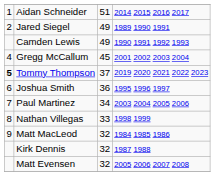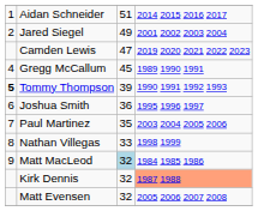 <table class="wikitable">
 <tr>
 </tr>
 <tr>
 <td>1</td>
 <td>Aidan Schneider</td>
 <td>51</td>
 <td style="font-size:80%;"><a href='#'>2014</a> <a href='#'>2015</a> <a href='#'>2016</a> <a href='#'>2017</a></td>
 </tr>
 <tr>
 <td>2</td>
 <td>Jared Siegel</td>
 <td>49</td>
-<td style="font-size:80%;"><a href='#'>1989</a> <a href='#'>1990</a> <a href='#'>1991</a></td>
+<td style="font-size:80%;"><a href='#'>2001</a> <a href='#'>2002</a> <a href='#'>2003</a> <a href='#'>2004</a></td>
 </tr>
 <tr>
 <td></td>
 <td>Camden Lewis</td>
-<td>49</td>
-<td style="font-size:80%;"><a href='#'>1990</a> <a href='#'>1991</a> <a href='#'>1992</a> <a href='#'>1993</a></td>
+<td>47</td>
+<td style="font-size:80%;"><a href='#'>2019</a> <a href='#'>2020</a> <a href='#'>2021</a> <a href='#'>2022</a> <a href='#'>2023</a></td>
 </tr>
 <tr>
 <td>4</td>
 <td>Gregg McCallum</td>
 <td>45</td>
-<td style="font-size:80%;"><a href='#'>2001</a> <a href='#'>2002</a> <a href='#'>2003</a> <a href='#'>2004</a></td>
+<td style="font-size:80%;"><a href='#'>1989</a> <a href='#'>1990</a> <a href='#'>1991</a></td>
 </tr>
 <tr>
 <td><strong>5</strong></td>
 <td><a href='#'>Tommy Thompson</a></td>
-<td>37</td>
-<td style="font-size:80%;"><a href='#'>2019</a> <a href='#'>2020</a> <a href='#'>2021</a> <a href='#'>2022</a> <a href='#'>2023</a></td>
+<td>39</td>
+<td style="font-size:80%;"><a href='#'>1990</a> <a href='#'>1991</a> <a href='#'>1992</a> <a href='#'>1993</a></td>
 </tr>
 <tr>
 <td>6</td>
 <td>Joshua Smith</td>
 <td>36</td>
 <td style="font-size:80%;"><a href='#'>1995</a> <a href='#'>1996</a> <a href='#'>1997</a></td>
 </tr>
 <tr>
 <td>7</td>
 <td>Paul Martinez</td>
-<td>34</td>
+<td>35</td>
 <td style="font-size:80%;"><a href='#'>2003</a> <a href='#'>2004</a> <a href='#'>2005</a> <a href='#'>2006</a></td>
 </tr>
 <tr>
 <td>8</td>
 <td>Nathan Villegas</td>
 <td>33</td>
 <td style="font-size:80%;"><a href='#'>1998</a> <a href='#'>1999</a></td>
 </tr>
 <tr>
 <td>9</td>
 <td>Matt MacLeod</td>
-<td>32</td>
+<td style="background: lightblue;">32</td>
 <td style="font-size:80%;"><a href='#'>1984</a> <a href='#'>1985</a> <a href='#'>1986</a></td>
 </tr>
 <tr>
 <td></td>
 <td>Kirk Dennis</td>
 <td>32</td>
-<td style="font-size:80%;"><a href='#'>1987</a> <a href='#'>1988</a></td>
+<td style="background: lightsalmon; font-size:80%;"><a href='#'>1987</a> <a href='#'>1988</a></td>
 </tr>
 <tr>
 <td></td>
 <td>Matt Evensen</td>
 <td>32</td>
 <td style="font-size:80%;"><a href='#'>2005</a> <a href='#'>2006</a> <a href='#'>2007</a> <a href='#'>2008</a></td>
 </tr>
 <tr>
 </tr>
 </table>
